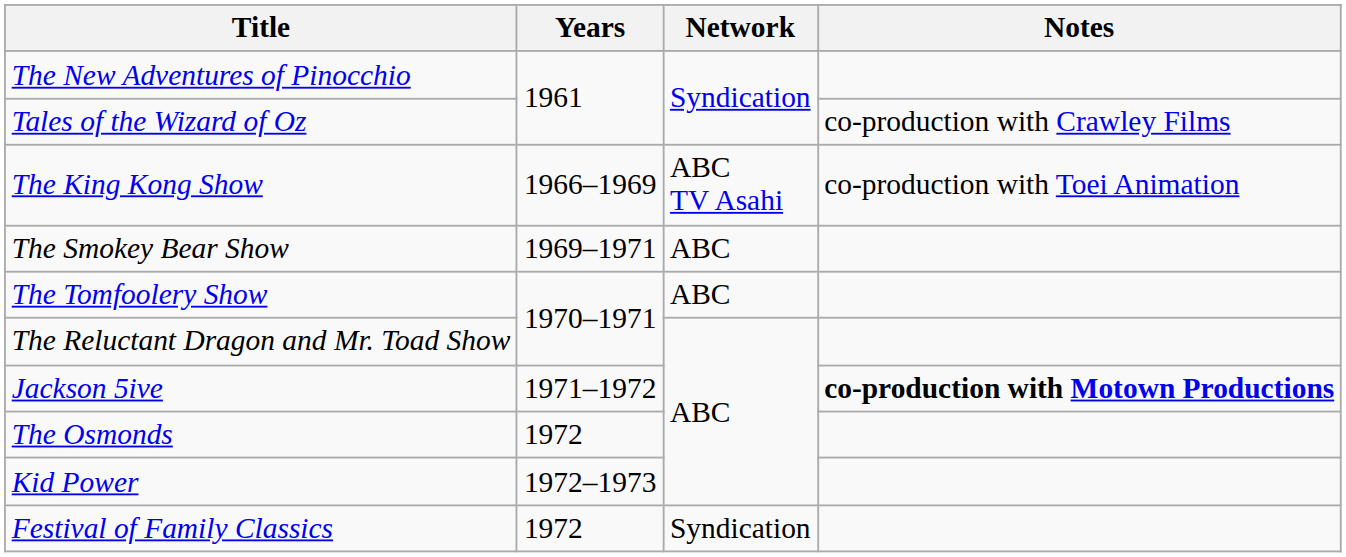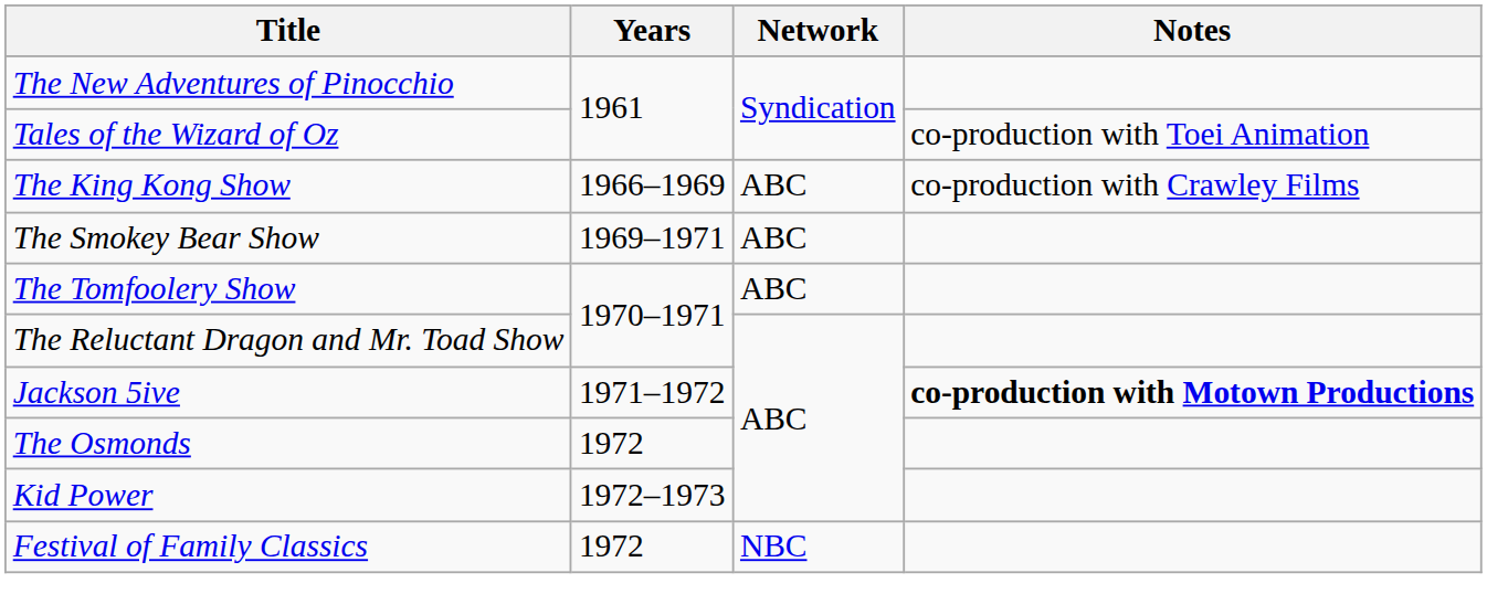 <table class="wikitable sortble">
 <tr>
 <th>Title</th>
 <th>Years</th>
 <th>Network</th>
 <th>Notes</th>
 </tr>
 <tr>
 <td><em><a href='#'>The New Adventures of Pinocchio</a></em></td>
 <td rowspan="2">1961</td>
 <td rowspan="2"><a href='#'>Syndication</a></td>
 <td></td>
 </tr>
 <tr>
 <td><em><a href='#'>Tales of the Wizard of Oz</a></em></td>
-<td>co-production with <a href='#'>Crawley Films</a></td>
+<td>co-production with <a href='#'>Toei Animation</a></td>
 </tr>
 <tr>
 <td><em><a href='#'>The King Kong Show</a></em></td>
 <td>1966–1969</td>
-<td>ABC<br><a href='#'>TV Asahi</a></td>
-<td>co-production with <a href='#'>Toei Animation</a></td>
+<td>ABC</td>
+<td>co-production with <a href='#'>Crawley Films</a></td>
 </tr>
 <tr>
 <td><em>The Smokey Bear Show</em></td>
 <td>1969–1971</td>
 <td>ABC</td>
 <td></td>
 </tr>
 <tr>
 <td><em><a href='#'>The Tomfoolery Show</a></em></td>
 <td rowspan="2">1970–1971</td>
 <td>ABC</td>
 <td></td>
 </tr>
 <tr>
 <td><em>The Reluctant Dragon and Mr. Toad Show</em></td>
 <td rowspan="4">ABC</td>
 <td></td>
 </tr>
 <tr>
 <td><em><a href='#'>Jackson 5ive</a></em></td>
 <td>1971–1972</td>
 <td><strong>co-production with <a href='#'>Motown Productions</a></strong></td>
 </tr>
 <tr>
 <td><em><a href='#'>The Osmonds</a></em></td>
 <td>1972</td>
 <td></td>
 </tr>
 <tr>
 <td><em><a href='#'>Kid Power</a></em></td>
 <td>1972–1973</td>
 <td></td>
 </tr>
 <tr>
 <td><em><a href='#'>Festival of Family Classics</a></em></td>
 <td>1972</td>
-<td>Syndication</td>
+<td><a href='#'>NBC</a></td>
 <td></td>
 </tr>
 </table>
